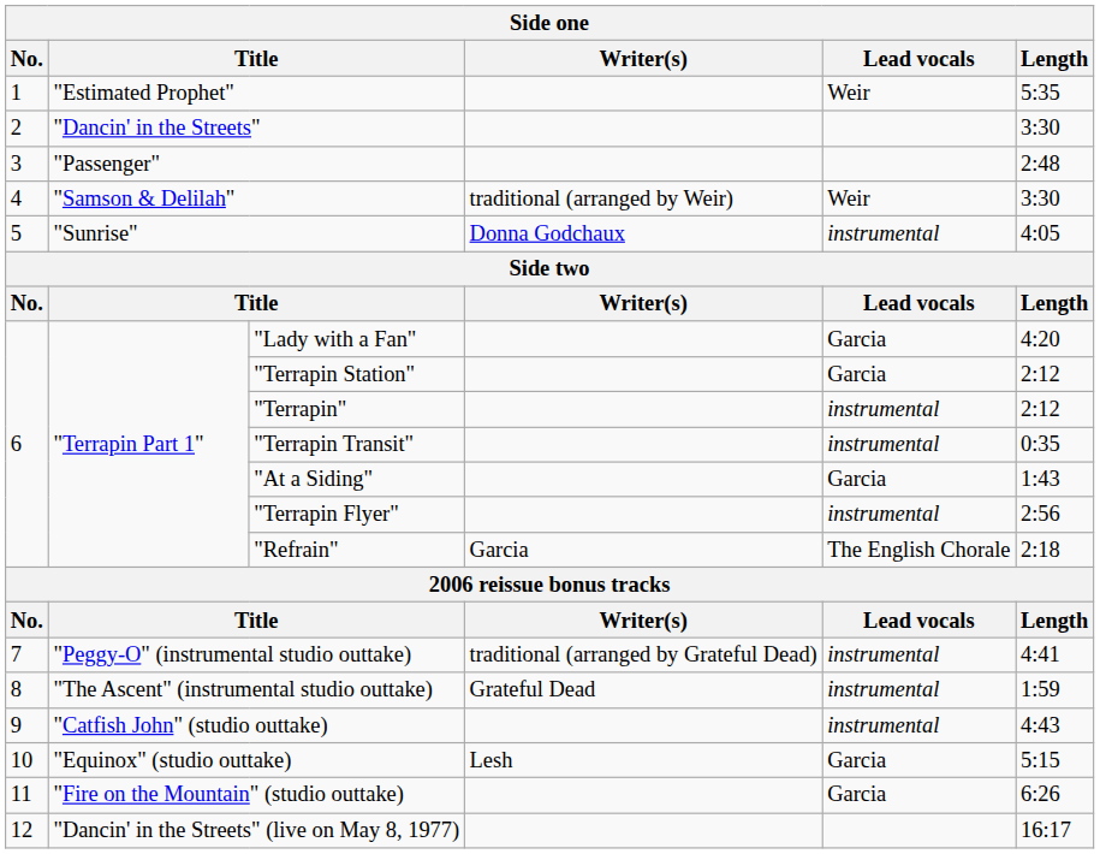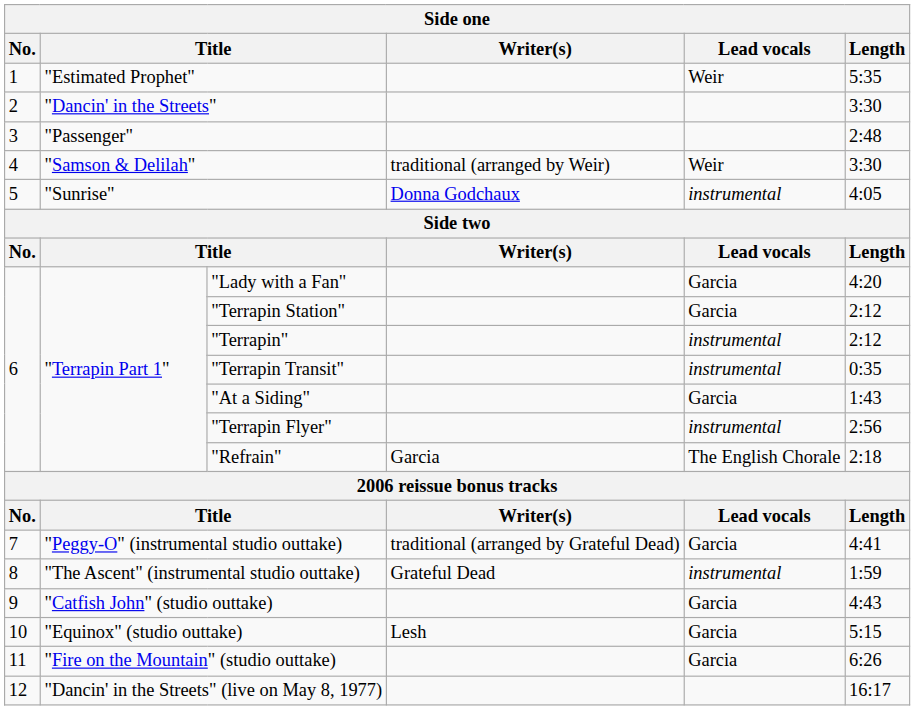 <table class="wikitable">
 <tr>
 <th colspan=6>Side one</th>
 </tr>
 <tr>
 <th>No.</th>
 <th colspan=2>Title</th>
 <th>Writer(s)</th>
 <th>Lead vocals</th>
 <th>Length</th>
 </tr>
 <tr>
 <td>1</td>
 <td colspan=2>"Estimated Prophet"</td>
 <td></td>
 <td>Weir</td>
 <td>5:35</td>
 </tr>
 <tr>
 <td>2</td>
 <td colspan=2>"<a href='#'>Dancin' in the Streets</a>"</td>
 <td></td>
 <td></td>
 <td>3:30</td>
 </tr>
 <tr>
 <td>3</td>
 <td colspan=2>"Passenger"</td>
 <td></td>
 <td></td>
 <td>2:48</td>
 </tr>
 <tr>
 <td>4</td>
 <td colspan=2>"<a href='#'>Samson & Delilah</a>"</td>
 <td>traditional (arranged by Weir)</td>
 <td>Weir</td>
 <td>3:30</td>
 </tr>
 <tr>
 <td>5</td>
 <td colspan=2>"Sunrise"</td>
 <td><a href='#'>Donna Godchaux</a></td>
 <td><em>instrumental</em></td>
 <td>4:05</td>
 </tr>
 <tr>
 <th colspan=6>Side two</th>
 </tr>
 <tr>
 <th>No.</th>
 <th colspan=2>Title</th>
 <th>Writer(s)</th>
 <th>Lead vocals</th>
 <th>Length</th>
 </tr>
 <tr>
 <td rowspan=7>6</td>
 <td rowspan=7>"<a href='#'>Terrapin Part 1</a>"<br></td>
 <td>"Lady with a Fan"</td>
 <td></td>
 <td>Garcia</td>
 <td>4:20</td>
 </tr>
 <tr>
 <td>"Terrapin Station"</td>
 <td></td>
 <td>Garcia</td>
 <td>2:12</td>
 </tr>
 <tr>
 <td>"Terrapin"</td>
 <td></td>
 <td><em>instrumental</em></td>
 <td>2:12</td>
 </tr>
 <tr>
 <td>"Terrapin Transit"</td>
 <td></td>
 <td><em>instrumental</em></td>
 <td>0:35</td>
 </tr>
 <tr>
 <td>"At a Siding"</td>
 <td></td>
 <td>Garcia</td>
 <td>1:43</td>
 </tr>
 <tr>
 <td>"Terrapin Flyer"</td>
 <td></td>
 <td><em>instrumental</em></td>
 <td>2:56</td>
 </tr>
 <tr>
 <td>"Refrain"</td>
 <td>Garcia</td>
 <td>The English Chorale</td>
 <td>2:18</td>
 </tr>
 <tr>
 <th colspan=6>2006 reissue bonus tracks</th>
 </tr>
 <tr>
 <th>No.</th>
 <th colspan=2>Title</th>
 <th>Writer(s)</th>
 <th>Lead vocals</th>
 <th>Length</th>
 </tr>
 <tr>
 <td>7</td>
 <td colspan=2>"<a href='#'>Peggy-O</a>" (instrumental studio outtake)</td>
 <td>traditional (arranged by Grateful Dead)</td>
-<td><em>instrumental</em></td>
+<td>Garcia</td>
 <td>4:41</td>
 </tr>
 <tr>
 <td>8</td>
 <td colspan=2>"The Ascent" (instrumental studio outtake)</td>
 <td>Grateful Dead</td>
 <td><em>instrumental</em></td>
 <td>1:59</td>
 </tr>
 <tr>
 <td>9</td>
 <td colspan=2>"<a href='#'>Catfish John</a>" (studio outtake)</td>
 <td></td>
-<td><em>instrumental</em></td>
+<td>Garcia</td>
 <td>4:43</td>
 </tr>
 <tr>
 <td>10</td>
 <td colspan=2>"Equinox" (studio outtake)</td>
 <td>Lesh</td>
 <td>Garcia</td>
 <td>5:15</td>
 </tr>
 <tr>
 <td>11</td>
 <td colspan=2>"<a href='#'>Fire on the Mountain</a>" (studio outtake)</td>
 <td></td>
 <td>Garcia</td>
 <td>6:26</td>
 </tr>
 <tr>
 <td>12</td>
 <td colspan=2>"Dancin' in the Streets" (live on May 8, 1977)</td>
 <td></td>
 <td></td>
 <td>16:17</td>
 </tr>
 </table>
